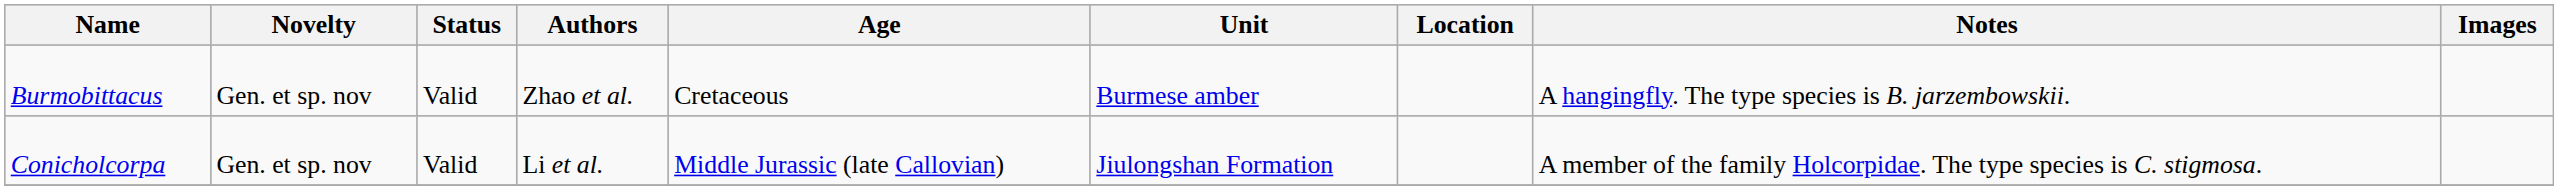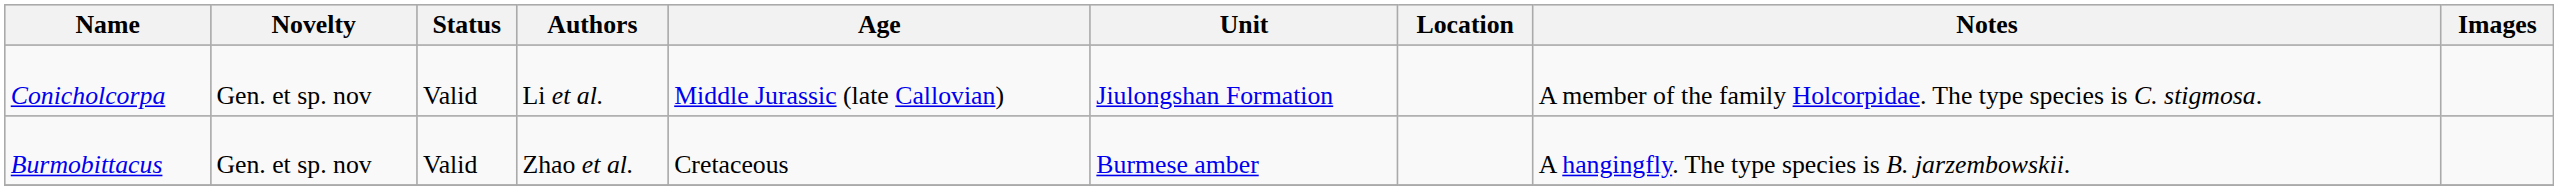 <table class="wikitable sortable" align="center" width="100%">
 <tr>
 <th>Name</th>
 <th>Novelty</th>
 <th>Status</th>
 <th>Authors</th>
 <th>Age</th>
 <th>Unit</th>
 <th>Location</th>
 <th>Notes</th>
 <th>Images</th>
 </tr>
 <tr>
+<td><br><em><a href='#'>Conicholcorpa</a></em></td>
+<td><br>Gen. et sp. nov</td>
+<td><br>Valid</td>
+<td><br>Li <em>et al.</em></td>
+<td><br><a href='#'>Middle Jurassic</a> (late <a href='#'>Callovian</a>)</td>
+<td><br><a href='#'>Jiulongshan Formation</a></td>
+<td><br></td>
+<td><br>A member of the family <a href='#'>Holcorpidae</a>. The type species is <em>C. stigmosa</em>.</td>
+<td></td>
+</tr>
+<tr>
 <td><br><em><a href='#'>Burmobittacus</a></em></td>
 <td><br>Gen. et sp. nov</td>
 <td><br>Valid</td>
 <td><br>Zhao <em>et al.</em></td>
 <td><br>Cretaceous</td>
 <td><br><a href='#'>Burmese amber</a></td>
 <td><br></td>
 <td><br>A <a href='#'>hangingfly</a>. The type species is <em>B. jarzembowskii</em>.</td>
 <td></td>
 </tr>
 <tr>
-<td><br><em><a href='#'>Conicholcorpa</a></em></td>
-<td><br>Gen. et sp. nov</td>
-<td><br>Valid</td>
-<td><br>Li <em>et al.</em></td>
-<td><br><a href='#'>Middle Jurassic</a> (late <a href='#'>Callovian</a>)</td>
-<td><br><a href='#'>Jiulongshan Formation</a></td>
-<td><br></td>
-<td><br>A member of the family <a href='#'>Holcorpidae</a>. The type species is <em>C. stigmosa</em>.</td>
-<td></td>
-</tr>
-<tr>
 </tr>
 </table>
